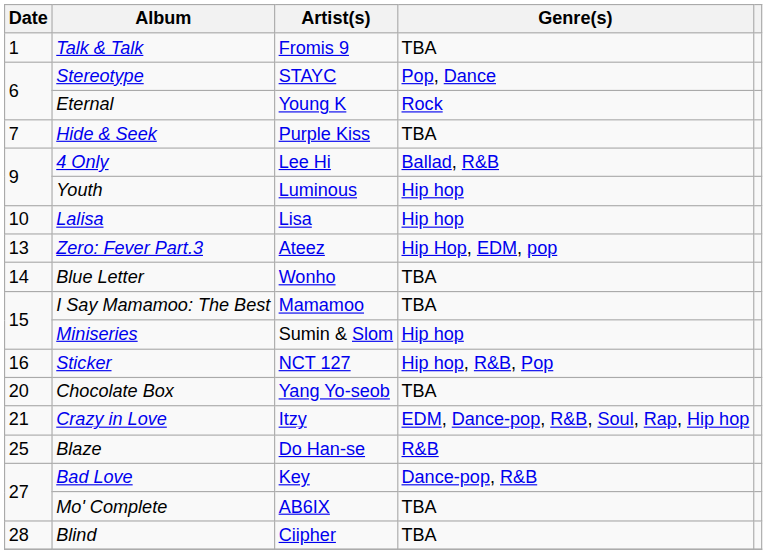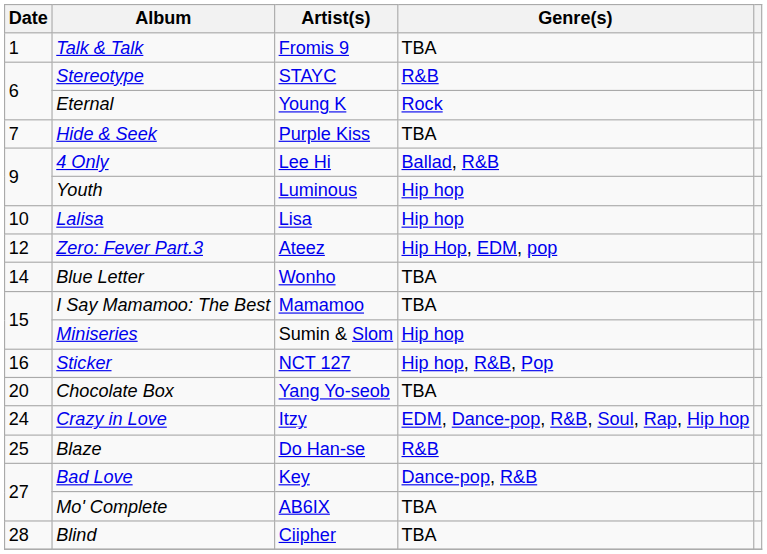 <table class="wikitable">
 <tr>
 <th>Date</th>
 <th>Album</th>
 <th>Artist(s)</th>
 <th>Genre(s)</th>
 <th></th>
 </tr>
 <tr>
 <td>1</td>
 <td><em><a href='#'>Talk & Talk</a></em></td>
 <td><a href='#'>Fromis 9</a></td>
 <td>TBA</td>
 <td></td>
 </tr>
 <tr>
 <td rowspan="2">6</td>
 <td><em><a href='#'>Stereotype</a></em></td>
 <td><a href='#'>STAYC</a></td>
-<td><a href='#'>Pop</a>, <a href='#'>Dance</a></td>
+<td><a href='#'>R&B</a></td>
 <td></td>
 </tr>
 <tr>
 <td><em>Eternal</em></td>
 <td><a href='#'>Young K</a></td>
 <td><a href='#'>Rock</a></td>
 <td></td>
 </tr>
 <tr>
 <td>7</td>
 <td><em><a href='#'>Hide & Seek</a></em></td>
 <td><a href='#'>Purple Kiss</a></td>
 <td>TBA</td>
 <td></td>
 </tr>
 <tr>
 <td rowspan="2">9</td>
 <td><em><a href='#'>4 Only</a></em></td>
 <td><a href='#'>Lee Hi</a></td>
 <td><a href='#'>Ballad</a>, <a href='#'>R&B</a></td>
 <td></td>
 </tr>
 <tr>
 <td><em>Youth</em></td>
 <td><a href='#'>Luminous</a></td>
 <td><a href='#'>Hip hop</a></td>
 <td></td>
 </tr>
 <tr>
 <td>10</td>
 <td><em><a href='#'>Lalisa</a></em></td>
 <td><a href='#'>Lisa</a></td>
 <td><a href='#'>Hip hop</a></td>
 <td></td>
 </tr>
 <tr>
-<td>13</td>
+<td>12</td>
 <td><em><a href='#'>Zero: Fever Part.3</a></em></td>
 <td><a href='#'>Ateez</a></td>
 <td><a href='#'>Hip Hop</a>, <a href='#'>EDM</a>, <a href='#'>pop</a></td>
 <td></td>
 </tr>
 <tr>
 <td>14</td>
 <td><em>Blue Letter</em></td>
 <td><a href='#'>Wonho</a></td>
 <td>TBA</td>
 <td></td>
 </tr>
 <tr>
 <td rowspan="2">15</td>
 <td><em>I Say Mamamoo: The Best</em></td>
 <td><a href='#'>Mamamoo</a></td>
 <td>TBA</td>
 <td></td>
 </tr>
 <tr>
 <td><em><a href='#'>Miniseries</a></em></td>
 <td>Sumin & <a href='#'>Slom</a></td>
 <td><a href='#'>Hip hop</a></td>
 <td></td>
 </tr>
 <tr>
 <td>16</td>
 <td><em><a href='#'>Sticker</a></em></td>
 <td><a href='#'>NCT 127</a></td>
 <td><a href='#'>Hip hop</a>, <a href='#'>R&B</a>, <a href='#'>Pop</a></td>
 <td></td>
 </tr>
 <tr>
 <td>20</td>
 <td><em>Chocolate Box</em></td>
 <td><a href='#'>Yang Yo-seob</a></td>
 <td>TBA</td>
 <td></td>
 </tr>
 <tr>
-<td>21</td>
+<td>24</td>
 <td><em><a href='#'>Crazy in Love</a></em></td>
 <td><a href='#'>Itzy</a></td>
 <td><a href='#'>EDM</a>, <a href='#'>Dance-pop</a>, <a href='#'>R&B</a>, <a href='#'>Soul</a>, <a href='#'>Rap</a>, <a href='#'>Hip hop</a></td>
 <td></td>
 </tr>
 <tr>
 <td>25</td>
 <td><em>Blaze</em></td>
 <td><a href='#'>Do Han-se</a></td>
 <td><a href='#'>R&B</a></td>
 <td></td>
 </tr>
 <tr>
 <td rowspan="2">27</td>
 <td><em><a href='#'>Bad Love</a></em></td>
 <td><a href='#'>Key</a></td>
 <td><a href='#'>Dance-pop</a>, <a href='#'>R&B</a></td>
 <td></td>
 </tr>
 <tr>
 <td><em>Mo' Complete</em></td>
 <td><a href='#'>AB6IX</a></td>
 <td>TBA</td>
 <td></td>
 </tr>
 <tr>
 <td>28</td>
 <td><em>Blind</em></td>
 <td><a href='#'>Ciipher</a></td>
 <td>TBA</td>
 <td></td>
 </tr>
 <tr>
 </tr>
 </table>
